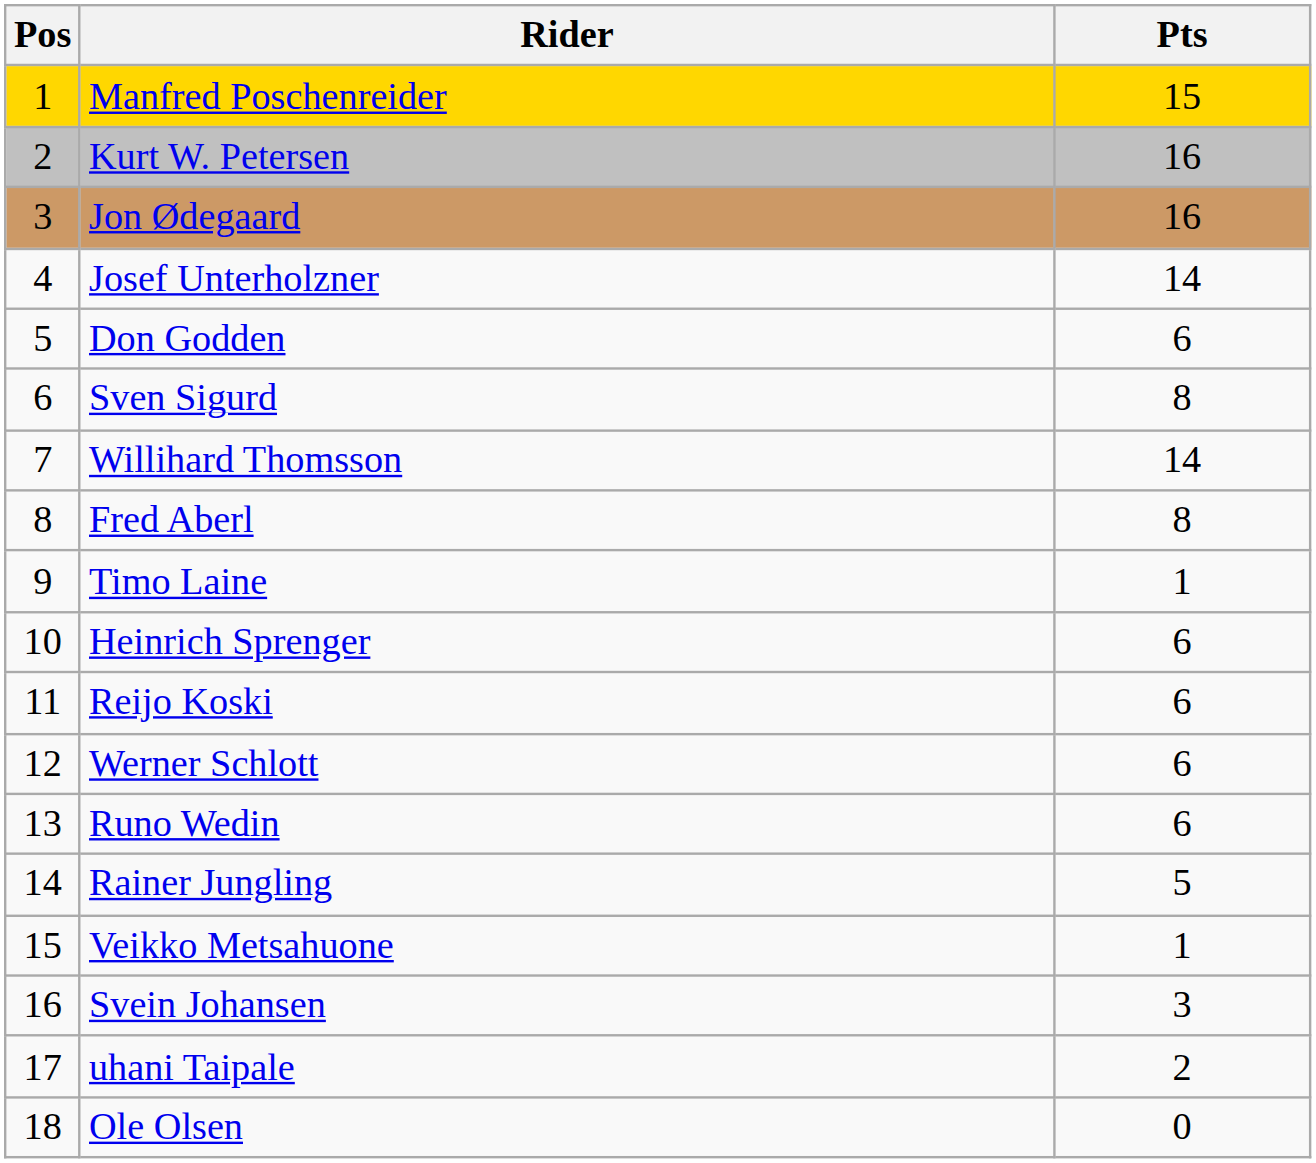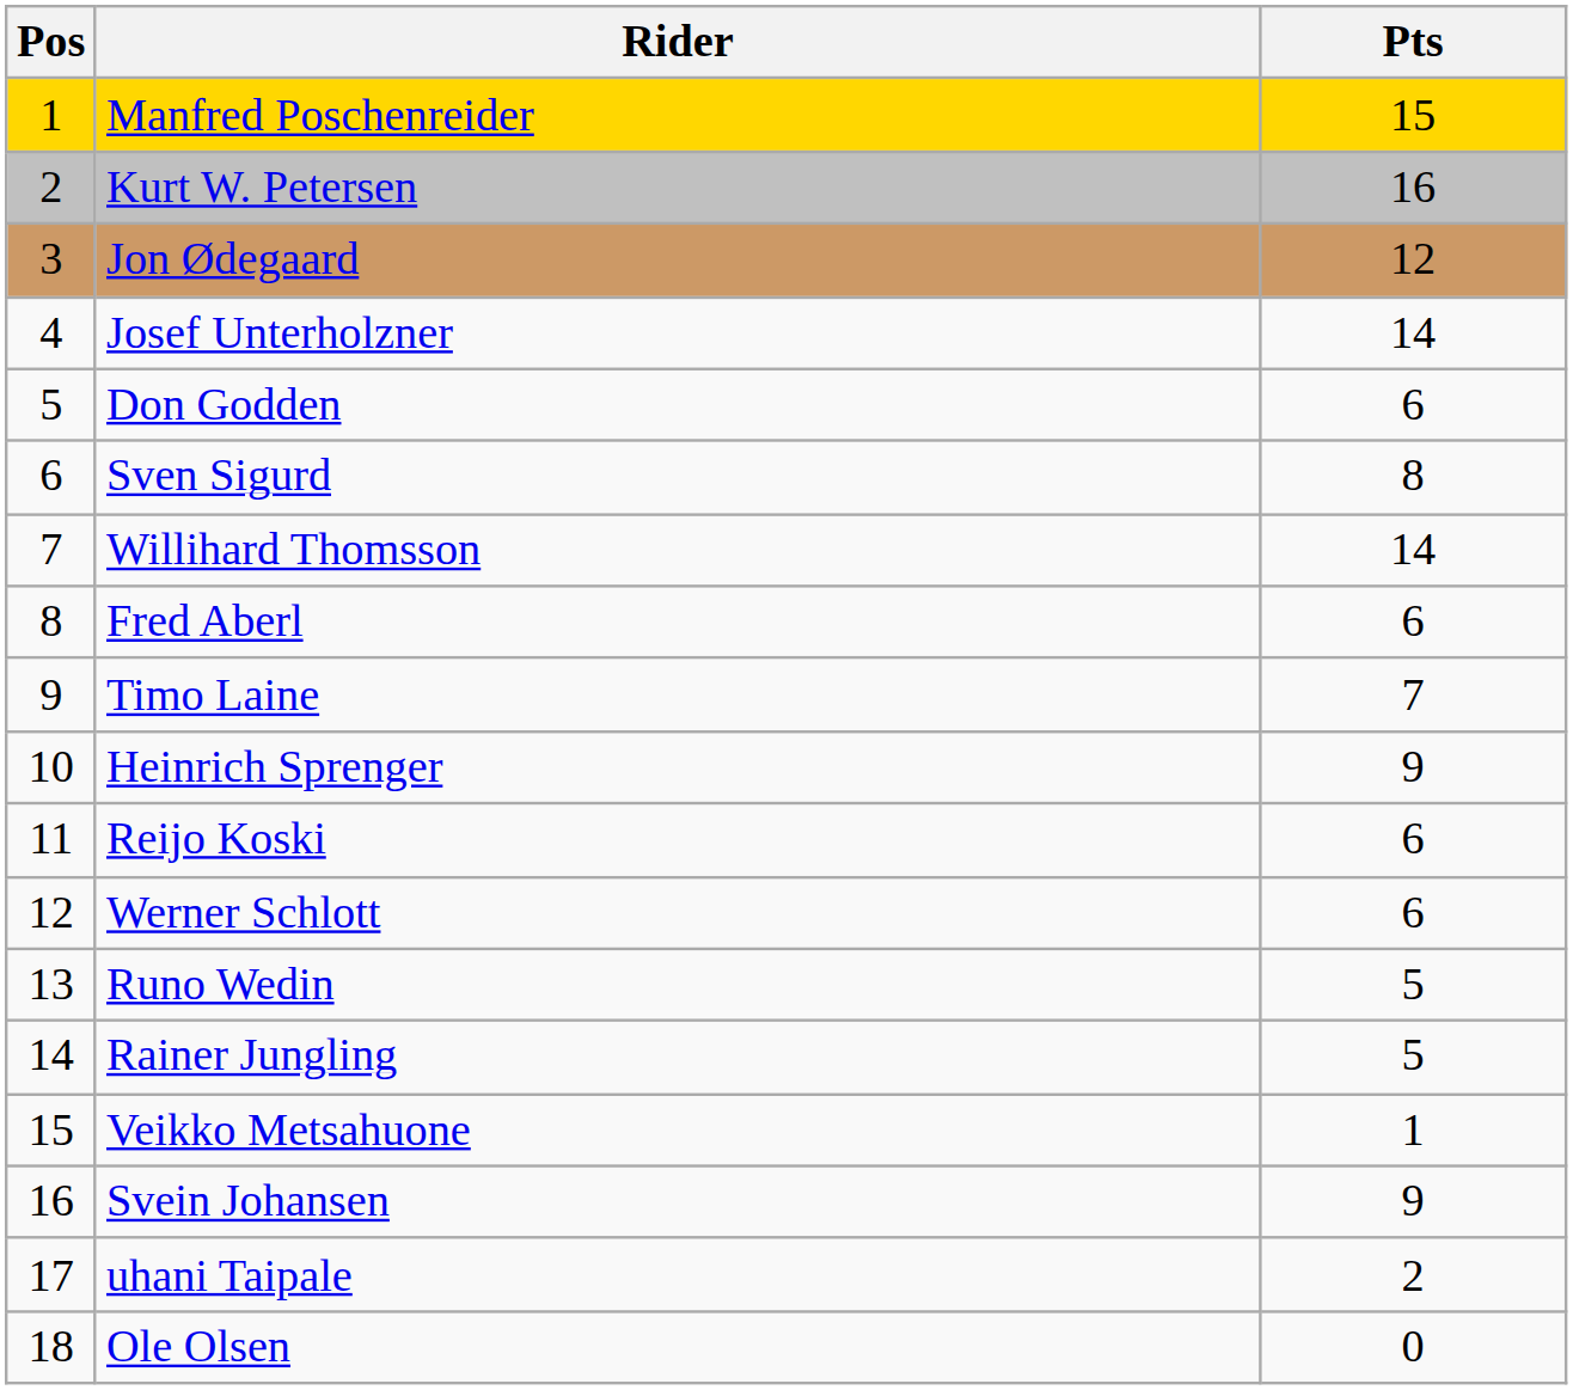 <table class="wikitable" style="font-size: 100%">
 <tr>
 <th width=20>Pos</th>
 <th width=400>Rider</th>
 <th width=100>Pts</th>
 </tr>
 <tr align=center style="background-color: gold;">
 <td>1</td>
 <td align="left"> <a href='#'>Manfred Poschenreider</a></td>
 <td>15</td>
 </tr>
 <tr align=center style="background-color: silver;">
 <td>2</td>
 <td align="left"> <a href='#'>Kurt W. Petersen</a></td>
 <td>16</td>
 </tr>
 <tr align=center style="background-color: #cc9966;">
 <td>3</td>
 <td align="left"> <a href='#'>Jon Ødegaard</a></td>
-<td>16</td>
+<td>12</td>
 </tr>
 <tr align=center>
 <td>4</td>
 <td align="left"> <a href='#'>Josef Unterholzner</a></td>
 <td>14</td>
 </tr>
 <tr align=center>
 <td>5</td>
 <td align="left"> <a href='#'>Don Godden</a></td>
 <td>6</td>
 </tr>
 <tr align=center>
 <td>6</td>
 <td align="left"> <a href='#'>Sven Sigurd</a></td>
 <td>8</td>
 </tr>
 <tr align=center>
 <td>7</td>
 <td align="left"> <a href='#'>Willihard Thomsson</a></td>
 <td>14</td>
 </tr>
 <tr align=center>
 <td>8</td>
 <td align="left"> <a href='#'>Fred Aberl</a></td>
-<td>8</td>
+<td>6</td>
 </tr>
 <tr align=center>
 <td>9</td>
 <td align="left"> <a href='#'>Timo Laine</a></td>
-<td>1</td>
+<td>7</td>
 </tr>
 <tr align=center>
 <td>10</td>
 <td align="left"> <a href='#'>Heinrich Sprenger</a></td>
-<td>6</td>
+<td>9</td>
 </tr>
 <tr align=center>
 <td>11</td>
 <td align="left"> <a href='#'>Reijo Koski</a></td>
 <td>6</td>
 </tr>
 <tr align=center>
 <td>12</td>
 <td align="left"> <a href='#'>Werner Schlott</a></td>
 <td>6</td>
 </tr>
 <tr align=center>
 <td>13</td>
 <td align="left"> <a href='#'>Runo Wedin</a></td>
-<td>6</td>
+<td>5</td>
 </tr>
 <tr align=center>
 <td>14</td>
 <td align="left"> <a href='#'>Rainer Jungling</a></td>
 <td>5</td>
 </tr>
 <tr align=center>
 <td>15</td>
 <td align="left"> <a href='#'>Veikko Metsahuone</a></td>
 <td>1</td>
 </tr>
 <tr align=center>
 <td>16</td>
 <td align="left"> <a href='#'>Svein Johansen</a></td>
-<td>3</td>
+<td>9</td>
 </tr>
 <tr align=center>
 <td>17</td>
 <td align="left"> <a href='#'>uhani Taipale</a></td>
 <td>2</td>
 </tr>
 <tr align=center>
 <td>18</td>
 <td align="left"> <a href='#'>Ole Olsen</a></td>
 <td>0</td>
 </tr>
 </table>
